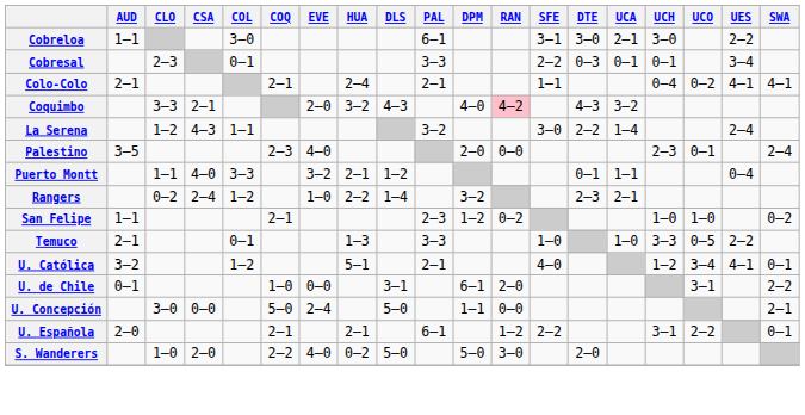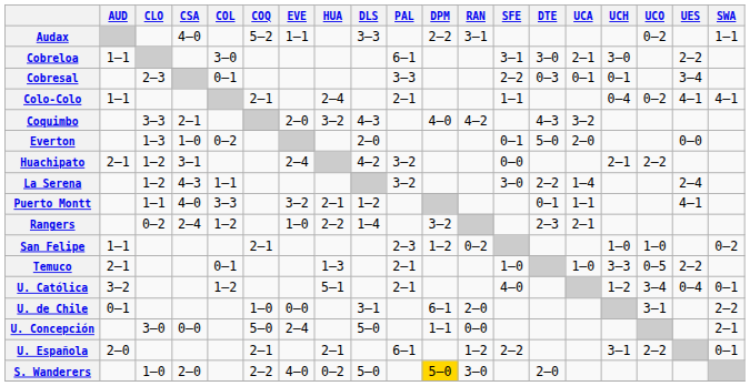 <table class="wikitable" style="text-align:center">
 <tr>
 <th width="90"> </th>
 <th width="30"><small><a href='#'>AUD</a></small></th>
 <th width="30"><small><a href='#'>CLO</a></small></th>
 <th width="30"><small><a href='#'>CSA</a></small></th>
 <th width="30"><small><a href='#'>COL</a></small></th>
 <th width="30"><small><a href='#'>COQ</a></small></th>
 <th width="30"><small><a href='#'>EVE</a></small></th>
 <th width="30"><small><a href='#'>HUA</a></small></th>
 <th width="30"><small><a href='#'>DLS</a></small></th>
 <th width="30"><small><a href='#'>PAL</a></small></th>
 <th width="30"><small><a href='#'>DPM</a></small></th>
 <th width="30"><small><a href='#'>RAN</a></small></th>
 <th width="30"><small><a href='#'>SFE</a></small></th>
 <th width="30"><small><a href='#'>DTE</a></small></th>
 <th width="30"><small><a href='#'>UCA</a></small></th>
 <th width="30"><small><a href='#'>UCH</a></small></th>
 <th width="30"><small><a href='#'>UCO</a></small></th>
 <th width="30"><small><a href='#'>UES</a></small></th>
 <th width="30"><small><a href='#'>SWA</a></small></th>
+</tr>
+<tr>
+<th><small><a href='#'>Audax</a></small></th>
+<td bgcolor="#CCCCCC"></td>
+<td></td>
+<td>4–0</td>
+<td></td>
+<td>5–2</td>
+<td>1–1</td>
+<td></td>
+<td>3–3</td>
+<td></td>
+<td>2–2</td>
+<td>3–1</td>
+<td></td>
+<td></td>
+<td></td>
+<td></td>
+<td>0–2</td>
+<td></td>
+<td>1–1</td>
 </tr>
 <tr>
 <th><small><a href='#'>Cobreloa</a></small></th>
 <td>1–1</td>
 <td bgcolor="#CCCCCC"></td>
 <td></td>
 <td>3–0</td>
 <td></td>
 <td></td>
 <td></td>
 <td></td>
 <td>6–1</td>
 <td></td>
 <td></td>
 <td>3–1</td>
 <td>3–0</td>
 <td>2–1</td>
 <td>3–0</td>
 <td></td>
 <td>2–2</td>
 <td></td>
 </tr>
 <tr>
 <th><small><a href='#'>Cobresal</a></small></th>
 <td></td>
 <td>2–3</td>
 <td bgcolor="#CCCCCC"></td>
 <td>0–1</td>
 <td></td>
 <td></td>
 <td></td>
 <td></td>
 <td>3–3</td>
 <td></td>
 <td></td>
 <td>2–2</td>
 <td>0–3</td>
 <td>0–1</td>
 <td>0–1</td>
 <td></td>
 <td>3–4</td>
 <td></td>
 </tr>
 <tr>
 <th><small><a href='#'>Colo-Colo</a></small></th>
-<td>2–1</td>
+<td>1–1</td>
 <td></td>
 <td></td>
 <td bgcolor="#CCCCCC"></td>
 <td>2–1</td>
 <td></td>
 <td>2–4</td>
 <td></td>
 <td>2–1</td>
 <td></td>
 <td></td>
 <td>1–1</td>
 <td></td>
 <td></td>
 <td>0–4</td>
 <td>0–2</td>
 <td>4–1</td>
 <td>4–1</td>
 </tr>
 <tr>
 <th><small><a href='#'>Coquimbo</a></small></th>
 <td></td>
 <td>3–3</td>
 <td>2–1</td>
 <td></td>
 <td bgcolor="#CCCCCC"></td>
 <td>2–0</td>
 <td>3–2</td>
 <td>4–3</td>
 <td></td>
 <td>4–0</td>
-<td style="background: pink;">4–2</td>
+<td>4–2</td>
 <td></td>
 <td>4–3</td>
 <td>3–2</td>
 <td></td>
 <td></td>
+<td></td>
+<td></td>
+</tr>
+<tr>
+<th><small><a href='#'>Everton</a></small></th>
+<td></td>
+<td>1–3</td>
+<td>1–0</td>
+<td>0–2</td>
+<td></td>
+<td bgcolor="#CCCCCC"></td>
+<td></td>
+<td>2–0</td>
+<td></td>
+<td></td>
+<td></td>
+<td>0–1</td>
+<td>5–0</td>
+<td>2–0</td>
+<td></td>
+<td></td>
+<td>0–0</td>
+<td></td>
+</tr>
+<tr>
+<th><small><a href='#'>Huachipato</a></small></th>
+<td>2–1</td>
+<td>1–2</td>
+<td>3–1</td>
+<td></td>
+<td></td>
+<td>2–4</td>
+<td bgcolor="#CCCCCC"></td>
+<td>4–2</td>
+<td>3–2</td>
+<td></td>
+<td></td>
+<td>0–0</td>
+<td></td>
+<td></td>
+<td>2–1</td>
+<td>2–2</td>
 <td></td>
 <td></td>
 </tr>
 <tr>
 <th><small><a href='#'>La Serena</a></small></th>
 <td></td>
 <td>1–2</td>
 <td>4–3</td>
 <td>1–1</td>
 <td></td>
 <td></td>
 <td></td>
 <td bgcolor="#CCCCCC"></td>
 <td>3–2</td>
 <td></td>
 <td></td>
 <td>3–0</td>
 <td>2–2</td>
 <td>1–4</td>
 <td></td>
 <td></td>
 <td>2–4</td>
 <td></td>
 </tr>
 <tr>
-<th><small><a href='#'>Palestino</a></small></th>
-<td>3–5</td>
-<td></td>
-<td></td>
-<td></td>
-<td>2–3</td>
-<td>4–0</td>
-<td></td>
-<td></td>
-<td bgcolor="#CCCCCC"></td>
-<td>2–0</td>
-<td>0–0</td>
-<td></td>
-<td></td>
-<td></td>
-<td>2–3</td>
-<td>0–1</td>
-<td></td>
-<td>2–4</td>
-</tr>
-<tr>
 <th><small><a href='#'>Puerto Montt</a></small></th>
 <td></td>
 <td>1–1</td>
 <td>4–0</td>
 <td>3–3</td>
 <td></td>
 <td>3–2</td>
 <td>2–1</td>
 <td>1–2</td>
 <td></td>
 <td bgcolor="#CCCCCC"></td>
 <td></td>
 <td></td>
 <td>0–1</td>
 <td>1–1</td>
 <td></td>
 <td></td>
-<td>0–4</td>
+<td>4–1</td>
 <td></td>
 </tr>
 <tr>
 <th><small><a href='#'>Rangers</a></small></th>
 <td></td>
 <td>0–2</td>
 <td>2–4</td>
 <td>1–2</td>
 <td></td>
 <td>1–0</td>
 <td>2–2</td>
 <td>1–4</td>
 <td></td>
 <td>3–2</td>
 <td bgcolor="#CCCCCC"></td>
 <td></td>
 <td>2–3</td>
 <td>2–1</td>
 <td></td>
 <td></td>
 <td></td>
 <td></td>
 </tr>
 <tr>
 <th><small><a href='#'>San Felipe</a></small></th>
 <td>1–1</td>
 <td></td>
 <td></td>
 <td></td>
 <td>2–1</td>
 <td></td>
 <td></td>
 <td></td>
 <td>2–3</td>
 <td>1–2</td>
 <td>0–2</td>
 <td bgcolor="#CCCCCC"></td>
 <td></td>
 <td></td>
 <td>1–0</td>
 <td>1–0</td>
 <td></td>
 <td>0–2</td>
 </tr>
 <tr>
 <th><small><a href='#'>Temuco</a></small></th>
 <td>2–1</td>
 <td></td>
 <td></td>
 <td>0–1</td>
 <td></td>
 <td></td>
 <td>1–3</td>
 <td></td>
-<td>3–3</td>
+<td>2–1</td>
 <td></td>
 <td></td>
 <td>1–0</td>
 <td bgcolor="#CCCCCC"></td>
 <td>1–0</td>
 <td>3–3</td>
 <td>0–5</td>
 <td>2–2</td>
 <td></td>
 </tr>
 <tr>
 <th><small><a href='#'>U. Católica</a></small></th>
 <td>3–2</td>
 <td></td>
 <td></td>
 <td>1–2</td>
 <td></td>
 <td></td>
 <td>5–1</td>
 <td></td>
 <td>2–1</td>
 <td></td>
 <td></td>
 <td>4–0</td>
 <td></td>
 <td bgcolor="#CCCCCC"></td>
 <td>1–2</td>
 <td>3–4</td>
-<td>4–1</td>
+<td>0–4</td>
 <td>0–1</td>
 </tr>
 <tr>
 <th><small><a href='#'>U. de Chile</a></small></th>
 <td>0–1</td>
 <td></td>
 <td></td>
 <td></td>
 <td>1–0</td>
 <td>0–0</td>
 <td></td>
 <td>3–1</td>
 <td></td>
 <td>6–1</td>
 <td>2–0</td>
 <td></td>
 <td></td>
 <td></td>
 <td bgcolor="#CCCCCC"></td>
 <td>3–1</td>
 <td></td>
 <td>2–2</td>
 </tr>
 <tr>
 <th><small><a href='#'>U. Concepción</a></small></th>
 <td></td>
 <td>3–0</td>
 <td>0–0</td>
 <td></td>
 <td>5–0</td>
 <td>2–4</td>
 <td></td>
 <td>5–0</td>
 <td></td>
 <td>1–1</td>
 <td>0–0</td>
 <td></td>
 <td></td>
 <td></td>
 <td></td>
 <td bgcolor="#CCCCCC"></td>
 <td></td>
 <td>2–1</td>
 </tr>
 <tr>
 <th><small><a href='#'>U. Española</a></small></th>
 <td>2–0</td>
 <td></td>
 <td></td>
 <td></td>
 <td>2–1</td>
 <td></td>
 <td>2–1</td>
 <td></td>
 <td>6–1</td>
 <td></td>
 <td>1–2</td>
 <td>2–2</td>
 <td></td>
 <td></td>
 <td>3–1</td>
 <td>2–2</td>
 <td bgcolor="#CCCCCC"></td>
 <td>0–1</td>
 </tr>
 <tr>
 <th><small><a href='#'>S. Wanderers</a></small></th>
 <td></td>
 <td>1–0</td>
 <td>2–0</td>
 <td></td>
 <td>2–2</td>
 <td>4–0</td>
 <td>0–2</td>
 <td>5–0</td>
 <td></td>
-<td>5–0</td>
+<td style="background: gold;">5–0</td>
 <td>3–0</td>
 <td></td>
 <td>2–0</td>
 <td></td>
 <td></td>
 <td></td>
 <td></td>
 <td bgcolor="#CCCCCC"></td>
 </tr>
 <tr>
 </tr>
 </table>
